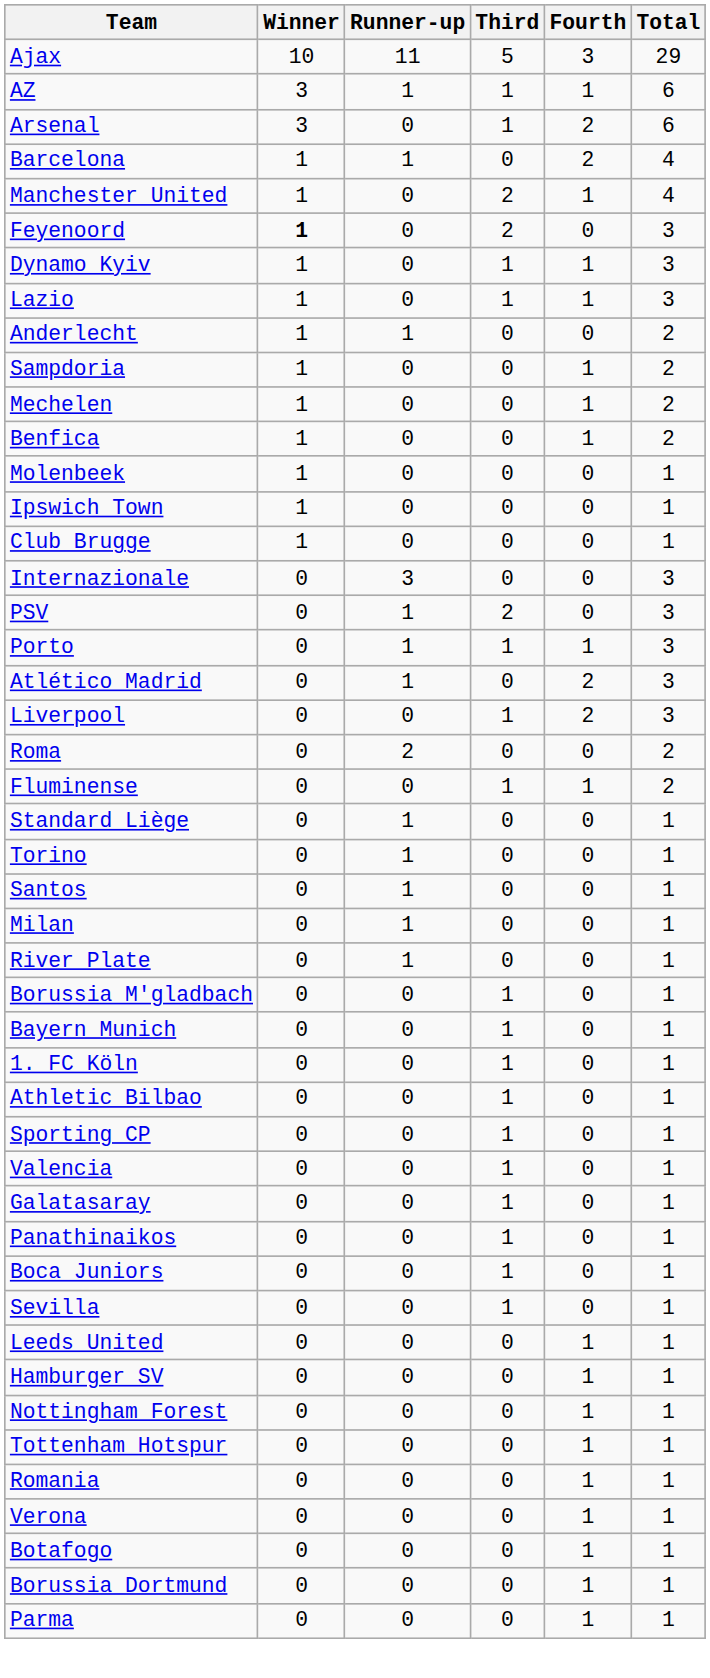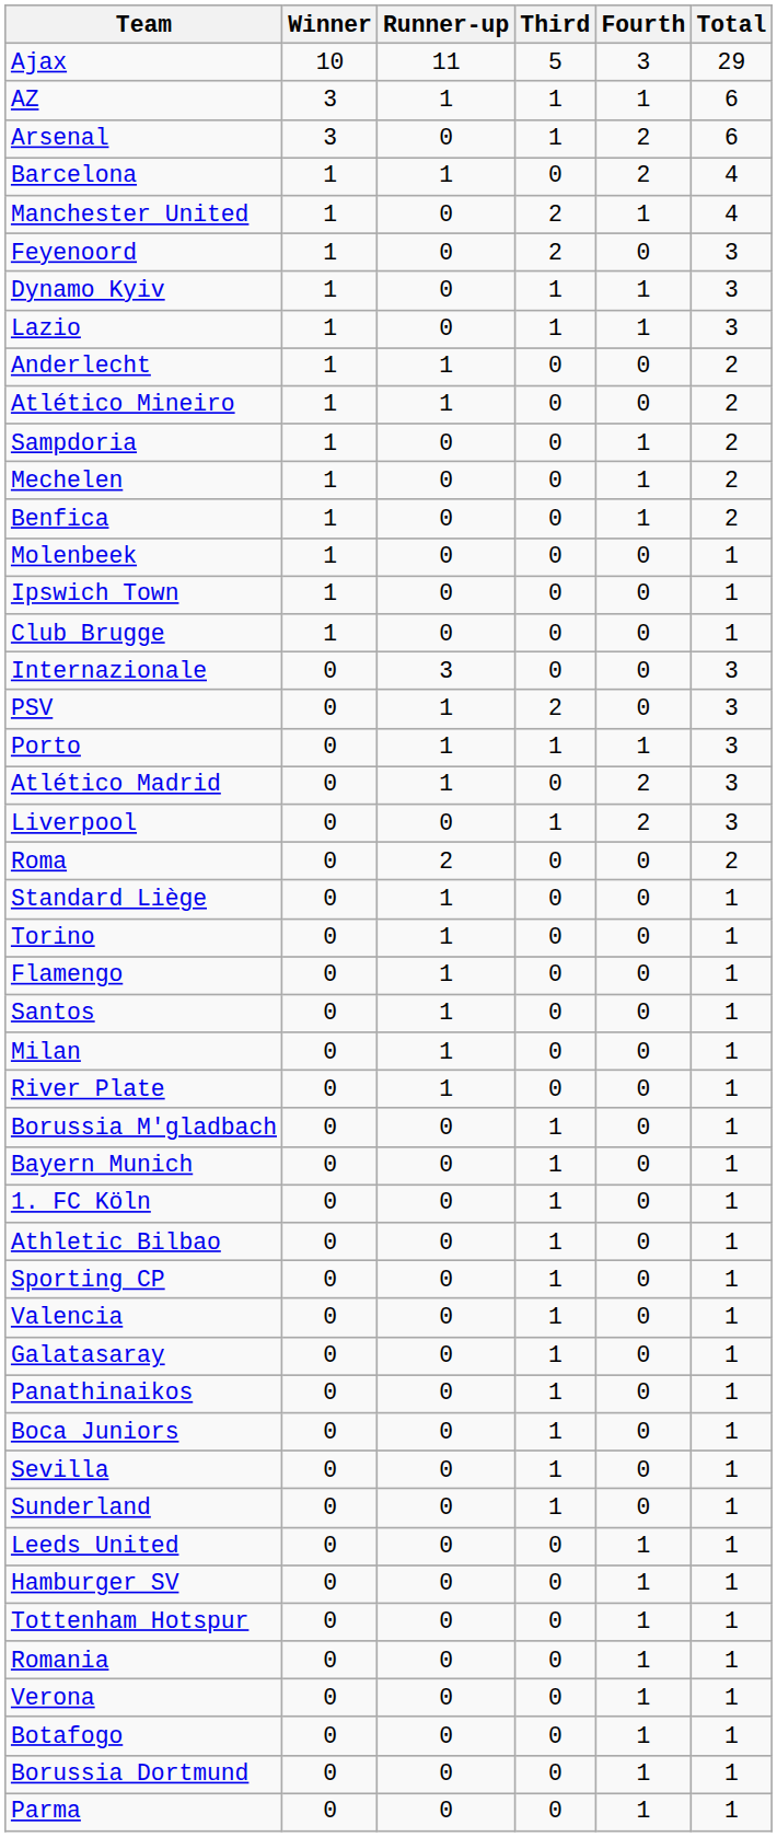 <table class="wikitable sortable" style="text-align:center">
 <tr>
 <th>Team</th>
 <th>Winner</th>
 <th>Runner-up</th>
 <th>Third</th>
 <th>Fourth</th>
 <th>Total</th>
 </tr>
 <tr>
 <td align="left"> <a href='#'>Ajax</a></td>
 <td>10</td>
 <td>11</td>
 <td>5</td>
 <td>3</td>
 <td>29</td>
 </tr>
 <tr>
 <td align="left"> <a href='#'>AZ</a></td>
 <td>3</td>
 <td>1</td>
 <td>1</td>
 <td>1</td>
 <td>6</td>
 </tr>
 <tr>
 <td align="left"> <a href='#'>Arsenal</a></td>
 <td>3</td>
 <td>0</td>
 <td>1</td>
 <td>2</td>
 <td>6</td>
 </tr>
 <tr>
 <td align="left"> <a href='#'>Barcelona</a></td>
 <td>1</td>
 <td>1</td>
 <td>0</td>
 <td>2</td>
 <td>4</td>
 </tr>
 <tr>
 <td align="left"> <a href='#'>Manchester United</a></td>
 <td>1</td>
 <td>0</td>
 <td>2</td>
 <td>1</td>
 <td>4</td>
 </tr>
 <tr>
 <td align="left"> <a href='#'>Feyenoord</a></td>
-<td><strong>1</strong></td>
+<td>1</td>
 <td>0</td>
 <td>2</td>
 <td>0</td>
 <td>3</td>
 </tr>
 <tr>
 <td align="left"> <a href='#'>Dynamo Kyiv</a></td>
 <td>1</td>
 <td>0</td>
 <td>1</td>
 <td>1</td>
 <td>3</td>
 </tr>
 <tr>
 <td align="left"> <a href='#'>Lazio</a></td>
 <td>1</td>
 <td>0</td>
 <td>1</td>
 <td>1</td>
 <td>3</td>
 </tr>
 <tr>
 <td align="left"> <a href='#'>Anderlecht</a></td>
+<td>1</td>
+<td>1</td>
+<td>0</td>
+<td>0</td>
+<td>2</td>
+</tr>
+<tr>
+<td align="left"> <a href='#'>Atlético Mineiro</a></td>
 <td>1</td>
 <td>1</td>
 <td>0</td>
 <td>0</td>
 <td>2</td>
 </tr>
 <tr>
 <td align="left"> <a href='#'>Sampdoria</a></td>
 <td>1</td>
 <td>0</td>
 <td>0</td>
 <td>1</td>
 <td>2</td>
 </tr>
 <tr>
 <td align="left"> <a href='#'>Mechelen</a></td>
 <td>1</td>
 <td>0</td>
 <td>0</td>
 <td>1</td>
 <td>2</td>
 </tr>
 <tr>
 <td align="left"> <a href='#'>Benfica</a></td>
 <td>1</td>
 <td>0</td>
 <td>0</td>
 <td>1</td>
 <td>2</td>
 </tr>
 <tr>
 <td align="left"> <a href='#'>Molenbeek</a></td>
 <td>1</td>
 <td>0</td>
 <td>0</td>
 <td>0</td>
 <td>1</td>
 </tr>
 <tr>
 <td align="left"> <a href='#'>Ipswich Town</a></td>
 <td>1</td>
 <td>0</td>
 <td>0</td>
 <td>0</td>
 <td>1</td>
 </tr>
 <tr>
 <td align="left"> <a href='#'>Club Brugge</a></td>
 <td>1</td>
 <td>0</td>
 <td>0</td>
 <td>0</td>
 <td>1</td>
 </tr>
 <tr>
 <td align="left"> <a href='#'>Internazionale</a></td>
 <td>0</td>
 <td>3</td>
 <td>0</td>
 <td>0</td>
 <td>3</td>
 </tr>
 <tr>
 <td align="left"> <a href='#'>PSV</a></td>
 <td>0</td>
 <td>1</td>
 <td>2</td>
 <td>0</td>
 <td>3</td>
 </tr>
 <tr>
 <td align="left"> <a href='#'>Porto</a></td>
 <td>0</td>
 <td>1</td>
 <td>1</td>
 <td>1</td>
 <td>3</td>
 </tr>
 <tr>
 <td align="left"> <a href='#'>Atlético Madrid</a></td>
 <td>0</td>
 <td>1</td>
 <td>0</td>
 <td>2</td>
 <td>3</td>
 </tr>
 <tr>
 <td align="left"> <a href='#'>Liverpool</a></td>
 <td>0</td>
 <td>0</td>
 <td>1</td>
 <td>2</td>
 <td>3</td>
 </tr>
 <tr>
 <td align="left"> <a href='#'>Roma</a></td>
 <td>0</td>
 <td>2</td>
 <td>0</td>
 <td>0</td>
 <td>2</td>
 </tr>
 <tr>
-<td align="left"> <a href='#'>Fluminense</a></td>
-<td>0</td>
-<td>0</td>
-<td>1</td>
-<td>1</td>
-<td>2</td>
-</tr>
-<tr>
 <td align="left"> <a href='#'>Standard Liège</a></td>
 <td>0</td>
 <td>1</td>
 <td>0</td>
 <td>0</td>
 <td>1</td>
 </tr>
 <tr>
 <td align="left"> <a href='#'>Torino</a></td>
+<td>0</td>
+<td>1</td>
+<td>0</td>
+<td>0</td>
+<td>1</td>
+</tr>
+<tr>
+<td align="left"> <a href='#'>Flamengo</a></td>
 <td>0</td>
 <td>1</td>
 <td>0</td>
 <td>0</td>
 <td>1</td>
 </tr>
 <tr>
 <td align="left"> <a href='#'>Santos</a></td>
 <td>0</td>
 <td>1</td>
 <td>0</td>
 <td>0</td>
 <td>1</td>
 </tr>
 <tr>
 <td align="left"> <a href='#'>Milan</a></td>
 <td>0</td>
 <td>1</td>
 <td>0</td>
 <td>0</td>
 <td>1</td>
 </tr>
 <tr>
 <td align="left"> <a href='#'>River Plate</a></td>
 <td>0</td>
 <td>1</td>
 <td>0</td>
 <td>0</td>
 <td>1</td>
 </tr>
 <tr>
 <td align="left"> <a href='#'>Borussia M'gladbach</a></td>
 <td>0</td>
 <td>0</td>
 <td>1</td>
 <td>0</td>
 <td>1</td>
 </tr>
 <tr>
 <td align="left"> <a href='#'>Bayern Munich</a></td>
 <td>0</td>
 <td>0</td>
 <td>1</td>
 <td>0</td>
 <td>1</td>
 </tr>
 <tr>
 <td align="left"> <a href='#'>1. FC Köln</a></td>
 <td>0</td>
 <td>0</td>
 <td>1</td>
 <td>0</td>
 <td>1</td>
 </tr>
 <tr>
 <td align="left"> <a href='#'>Athletic Bilbao</a></td>
 <td>0</td>
 <td>0</td>
 <td>1</td>
 <td>0</td>
 <td>1</td>
 </tr>
 <tr>
 <td align="left"> <a href='#'>Sporting CP</a></td>
 <td>0</td>
 <td>0</td>
 <td>1</td>
 <td>0</td>
 <td>1</td>
 </tr>
 <tr>
 <td align="left"> <a href='#'>Valencia</a></td>
 <td>0</td>
 <td>0</td>
 <td>1</td>
 <td>0</td>
 <td>1</td>
 </tr>
 <tr>
 <td align="left"> <a href='#'>Galatasaray</a></td>
 <td>0</td>
 <td>0</td>
 <td>1</td>
 <td>0</td>
 <td>1</td>
 </tr>
 <tr>
 <td align="left"> <a href='#'>Panathinaikos</a></td>
 <td>0</td>
 <td>0</td>
 <td>1</td>
 <td>0</td>
 <td>1</td>
 </tr>
 <tr>
 <td align="left"> <a href='#'>Boca Juniors</a></td>
 <td>0</td>
 <td>0</td>
 <td>1</td>
 <td>0</td>
 <td>1</td>
 </tr>
 <tr>
 <td align="left"> <a href='#'>Sevilla</a></td>
 <td>0</td>
 <td>0</td>
 <td>1</td>
 <td>0</td>
 <td>1</td>
 </tr>
 <tr>
+<td align="left"> <a href='#'>Sunderland</a></td>
+<td>0</td>
+<td>0</td>
+<td>1</td>
+<td>0</td>
+<td>1</td>
+</tr>
+<tr>
 <td align="left"> <a href='#'>Leeds United</a></td>
 <td>0</td>
 <td>0</td>
 <td>0</td>
 <td>1</td>
 <td>1</td>
 </tr>
 <tr>
 <td align="left"> <a href='#'>Hamburger SV</a></td>
-<td>0</td>
-<td>0</td>
-<td>0</td>
-<td>1</td>
-<td>1</td>
-</tr>
-<tr>
-<td align="left"> <a href='#'>Nottingham Forest</a></td>
 <td>0</td>
 <td>0</td>
 <td>0</td>
 <td>1</td>
 <td>1</td>
 </tr>
 <tr>
 <td align="left"> <a href='#'>Tottenham Hotspur</a></td>
 <td>0</td>
 <td>0</td>
 <td>0</td>
 <td>1</td>
 <td>1</td>
 </tr>
 <tr>
 <td align="left"> <a href='#'>Romania</a></td>
 <td>0</td>
 <td>0</td>
 <td>0</td>
 <td>1</td>
 <td>1</td>
 </tr>
 <tr>
 <td align="left"> <a href='#'>Verona</a></td>
 <td>0</td>
 <td>0</td>
 <td>0</td>
 <td>1</td>
 <td>1</td>
 </tr>
 <tr>
 <td align="left"> <a href='#'>Botafogo</a></td>
 <td>0</td>
 <td>0</td>
 <td>0</td>
 <td>1</td>
 <td>1</td>
 </tr>
 <tr>
 <td align="left"> <a href='#'>Borussia Dortmund</a></td>
 <td>0</td>
 <td>0</td>
 <td>0</td>
 <td>1</td>
 <td>1</td>
 </tr>
 <tr>
 <td align="left"> <a href='#'>Parma</a></td>
 <td>0</td>
 <td>0</td>
 <td>0</td>
 <td>1</td>
 <td>1</td>
 </tr>
 </table>
